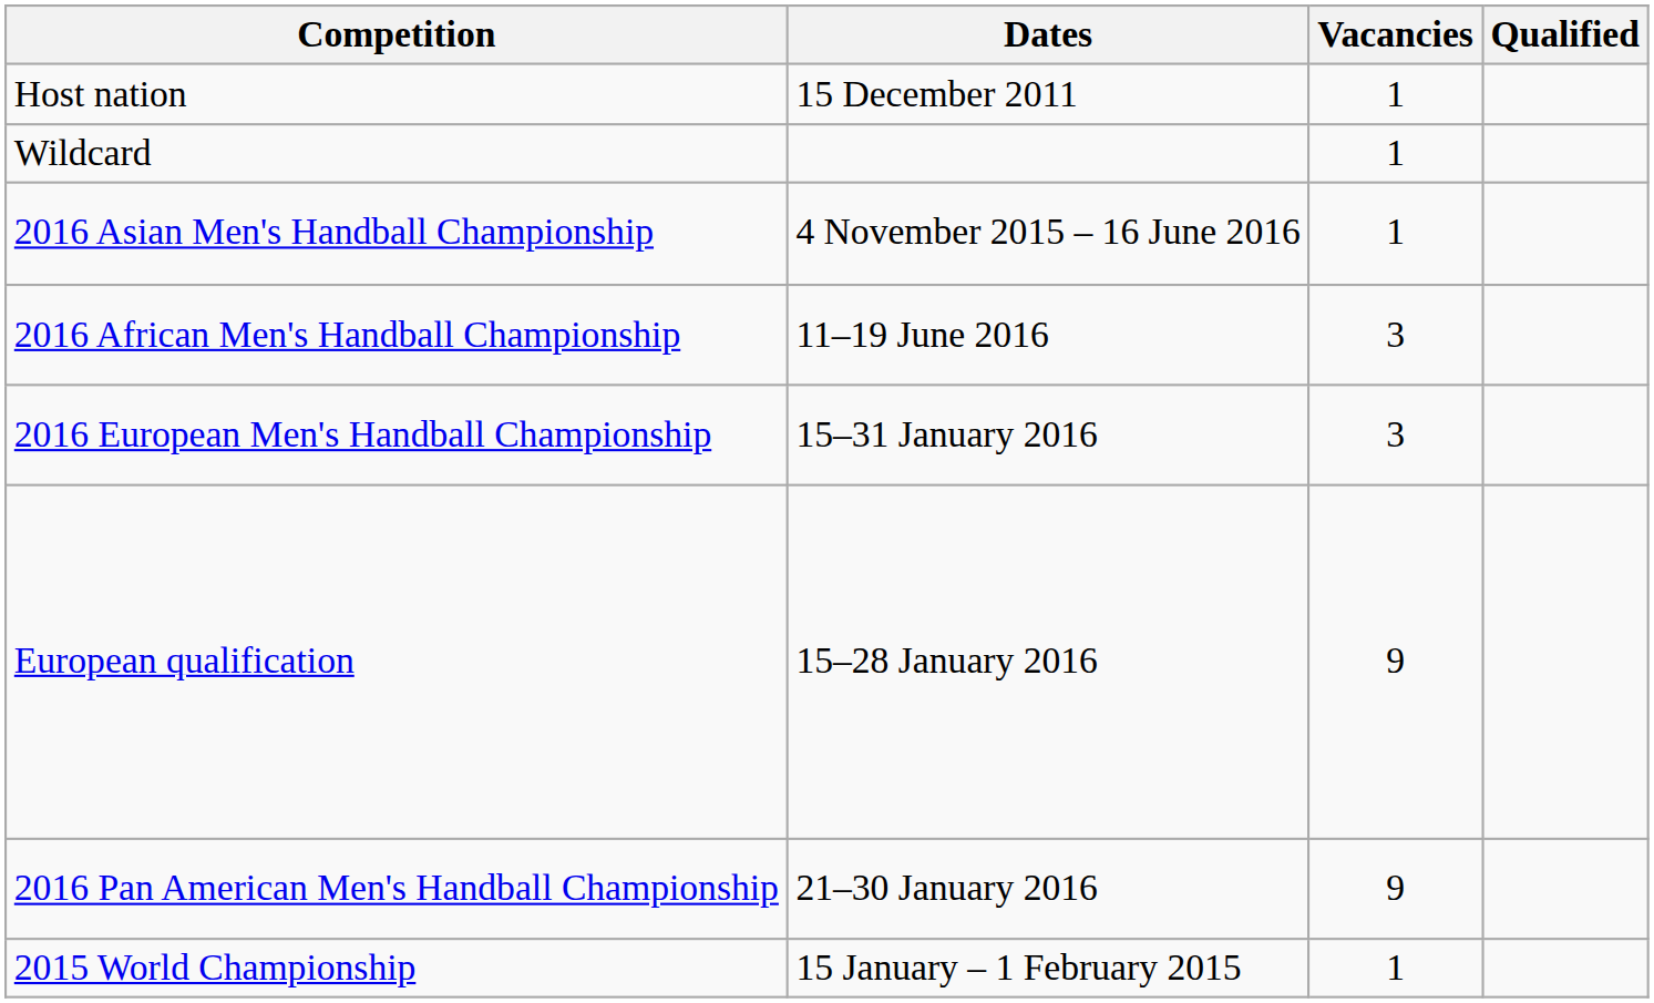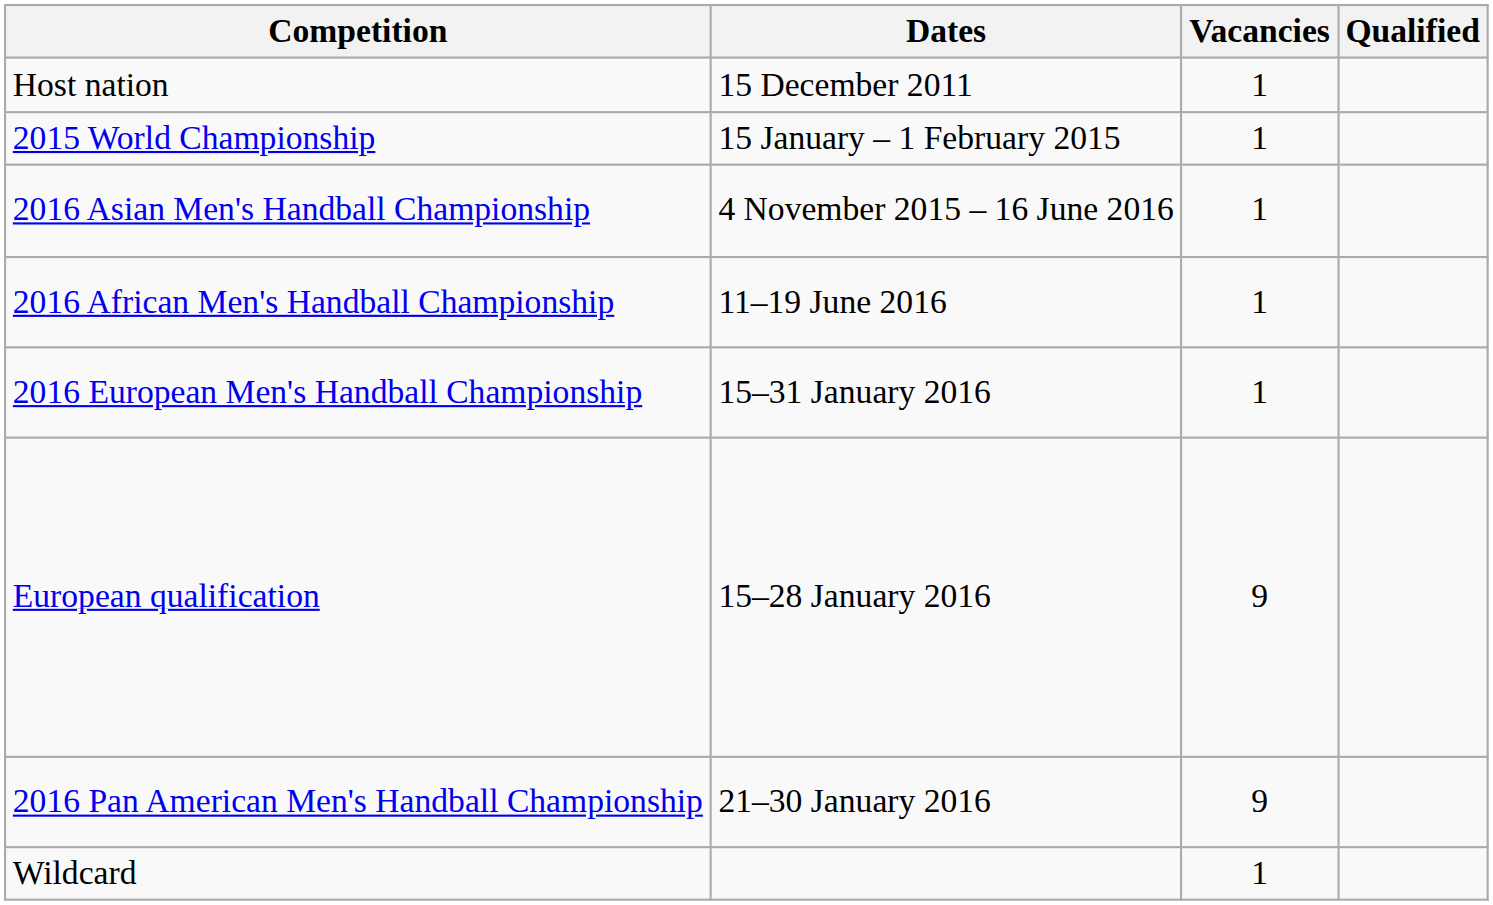 <table class="wikitable">
 <tr>
 <th>Competition</th>
 <th>Dates</th>
 <th>Vacancies</th>
 <th>Qualified</th>
 </tr>
 <tr>
 <td>Host nation</td>
 <td>15 December 2011</td>
 <td align="center">1</td>
 <td></td>
 </tr>
 <tr>
-<td>Wildcard</td>
-<td></td>
+<td><a href='#'>2015 World Championship</a></td>
+<td>15 January – 1 February 2015</td>
 <td align="center">1</td>
 <td></td>
 </tr>
 <tr>
 <td><a href='#'>2016 Asian Men's Handball Championship</a></td>
 <td>4 November 2015 – 16 June 2016</td>
 <td align="center">1</td>
 <td><br><br></td>
 </tr>
 <tr>
 <td><a href='#'>2016 African Men's Handball Championship</a></td>
 <td>11–19 June 2016</td>
-<td align="center">3</td>
+<td align="center">1</td>
 <td><br><br></td>
 </tr>
 <tr>
 <td><a href='#'>2016 European Men's Handball Championship</a></td>
 <td>15–31 January 2016</td>
-<td align="center">3</td>
+<td align="center">1</td>
 <td><br><br></td>
 </tr>
 <tr>
 <td><a href='#'>European qualification</a></td>
 <td>15–28 January 2016</td>
 <td align="center">9</td>
 <td><br><br><br><br><br><br><br><br></td>
 </tr>
 <tr>
 <td><a href='#'>2016 Pan American Men's Handball Championship</a></td>
 <td>21–30 January 2016</td>
 <td align="center">9</td>
 <td><br><br></td>
 </tr>
 <tr>
-<td><a href='#'>2015 World Championship</a></td>
-<td>15 January – 1 February 2015</td>
+<td>Wildcard</td>
+<td></td>
 <td align="center">1</td>
 <td></td>
 </tr>
 </table>
